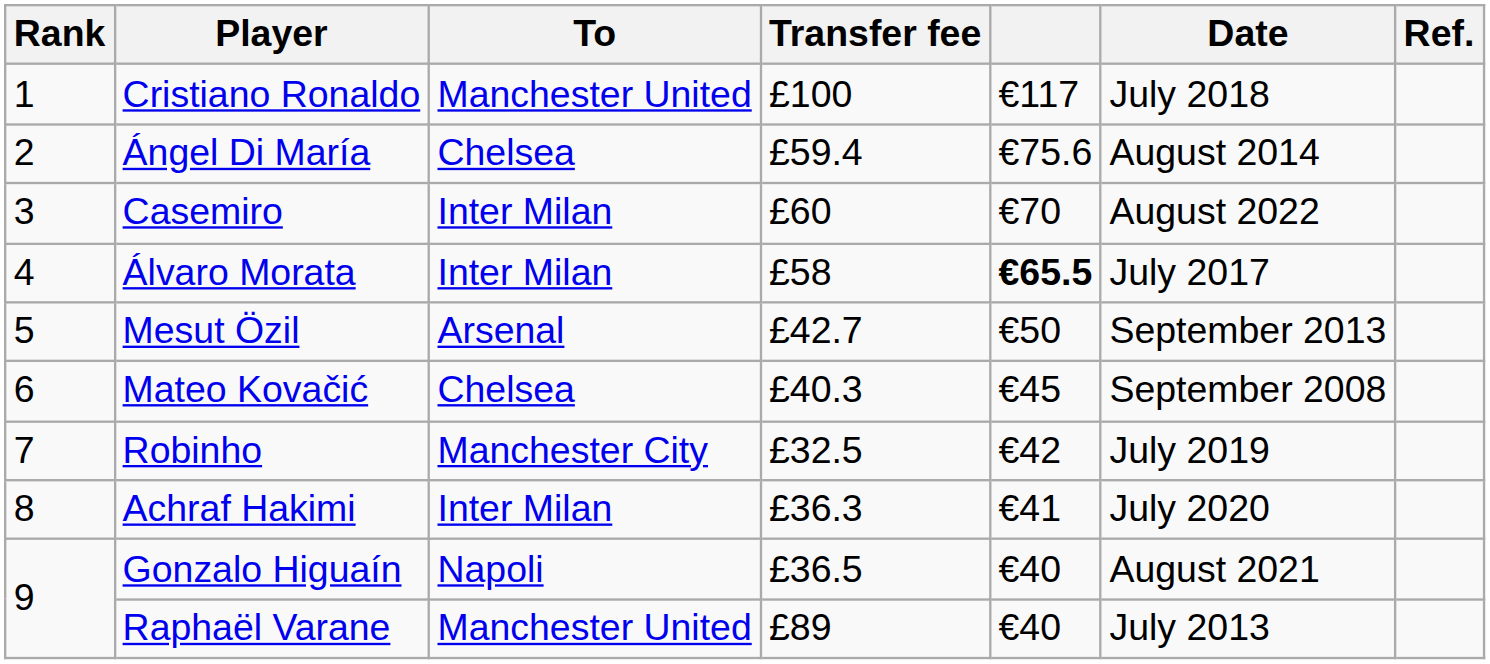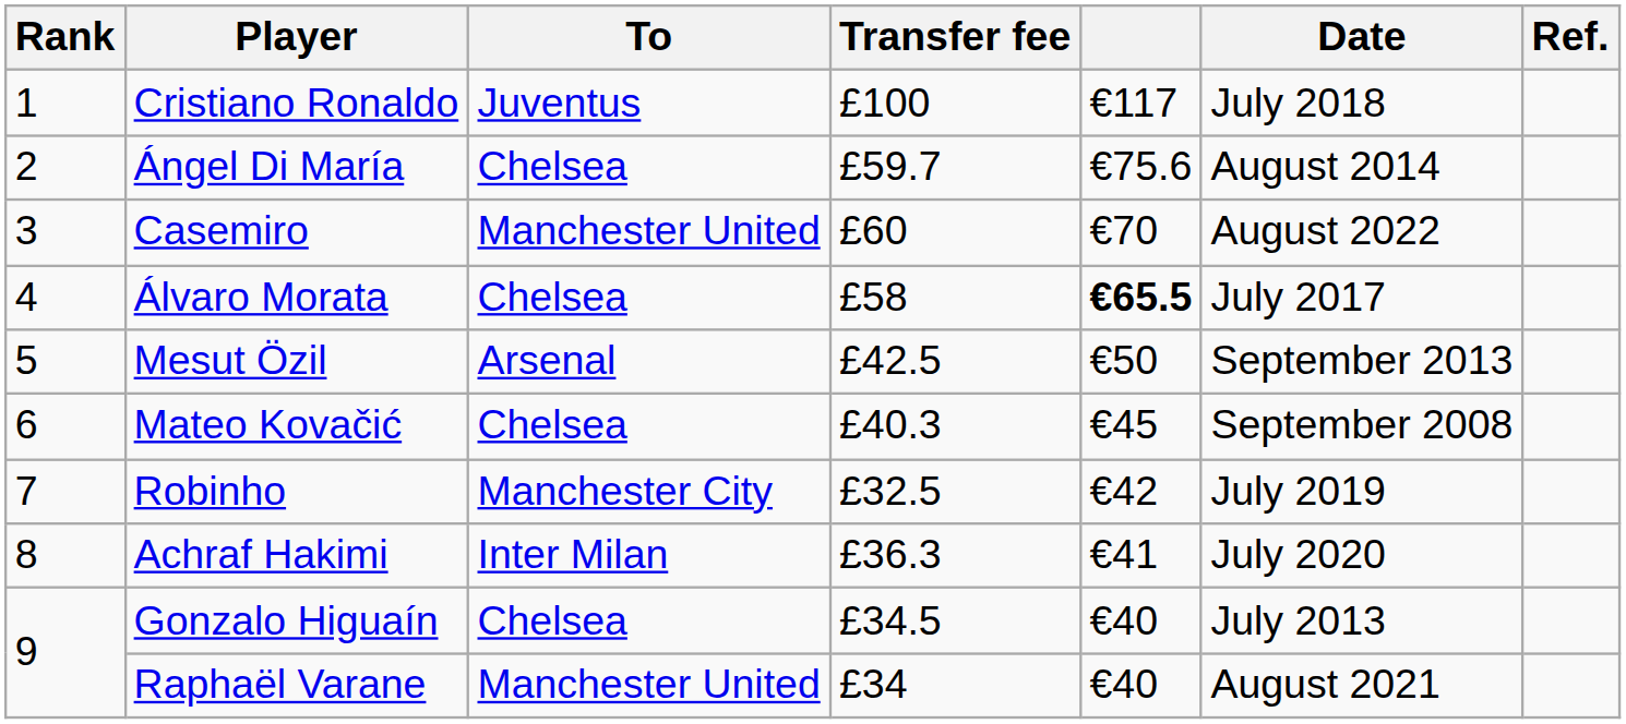 <table class="wikitable">
 <tr>
 <th>Rank</th>
 <th>Player</th>
 <th>To</th>
 <th>Transfer fee<br></th>
 <th><br></th>
 <th>Date</th>
 <th>Ref.</th>
 </tr>
 <tr>
 <td>1</td>
 <td> <a href='#'>Cristiano Ronaldo</a></td>
-<td> <a href='#'>Manchester United</a></td>
+<td> <a href='#'>Juventus</a></td>
 <td>£100</td>
 <td>€117</td>
 <td>July 2018</td>
 <td></td>
 </tr>
 <tr>
 <td>2</td>
 <td> <a href='#'>Ángel Di María</a></td>
 <td> <a href='#'>Chelsea</a></td>
-<td>£59.4</td>
+<td>£59.7</td>
 <td>€75.6</td>
 <td>August 2014</td>
 <td></td>
 </tr>
 <tr>
 <td>3</td>
 <td> <a href='#'>Casemiro</a></td>
-<td> <a href='#'>Inter Milan</a></td>
+<td> <a href='#'>Manchester United</a></td>
 <td>£60</td>
 <td>€70</td>
 <td>August 2022</td>
 <td></td>
 </tr>
 <tr>
 <td>4</td>
 <td> <a href='#'>Álvaro Morata</a></td>
-<td> <a href='#'>Inter Milan</a></td>
+<td> <a href='#'>Chelsea</a></td>
 <td>£58</td>
 <td><strong>€65.5</strong></td>
 <td>July 2017</td>
 <td></td>
 </tr>
 <tr>
 <td>5</td>
 <td> <a href='#'>Mesut Özil</a></td>
 <td> <a href='#'>Arsenal</a></td>
-<td>£42.7</td>
+<td>£42.5</td>
 <td>€50</td>
 <td>September 2013</td>
 <td></td>
 </tr>
 <tr>
 <td>6</td>
 <td> <a href='#'>Mateo Kovačić</a></td>
 <td> <a href='#'>Chelsea</a></td>
 <td>£40.3</td>
 <td>€45</td>
 <td>September 2008</td>
 <td></td>
 </tr>
 <tr>
 <td>7</td>
 <td> <a href='#'>Robinho</a></td>
 <td> <a href='#'>Manchester City</a></td>
 <td>£32.5</td>
 <td>€42</td>
 <td>July 2019</td>
 <td></td>
 </tr>
 <tr>
 <td>8</td>
 <td> <a href='#'>Achraf Hakimi</a></td>
 <td> <a href='#'>Inter Milan</a></td>
 <td>£36.3</td>
 <td>€41</td>
 <td>July 2020</td>
 <td></td>
 </tr>
 <tr>
 <td rowspan="2">9</td>
 <td> <a href='#'>Gonzalo Higuaín</a></td>
-<td> <a href='#'>Napoli</a></td>
-<td>£36.5</td>
+<td> <a href='#'>Chelsea</a></td>
+<td>£34.5</td>
 <td>€40</td>
-<td>August 2021</td>
+<td>July 2013</td>
 <td></td>
 </tr>
 <tr>
 <td> <a href='#'>Raphaël Varane</a></td>
 <td> <a href='#'>Manchester United</a></td>
-<td>£89</td>
+<td>£34</td>
 <td>€40</td>
-<td>July 2013</td>
+<td>August 2021</td>
 <td></td>
 </tr>
 </table>
